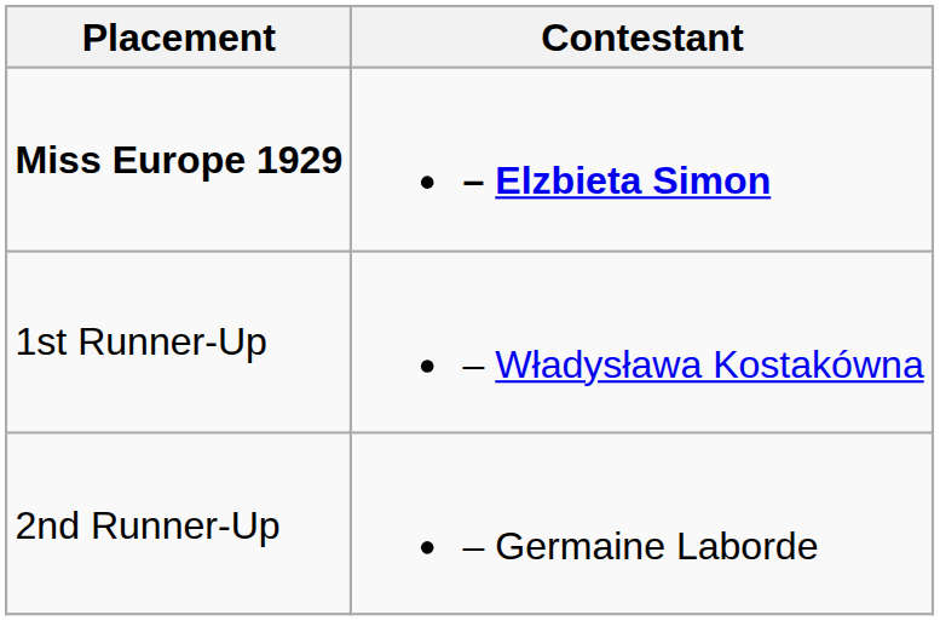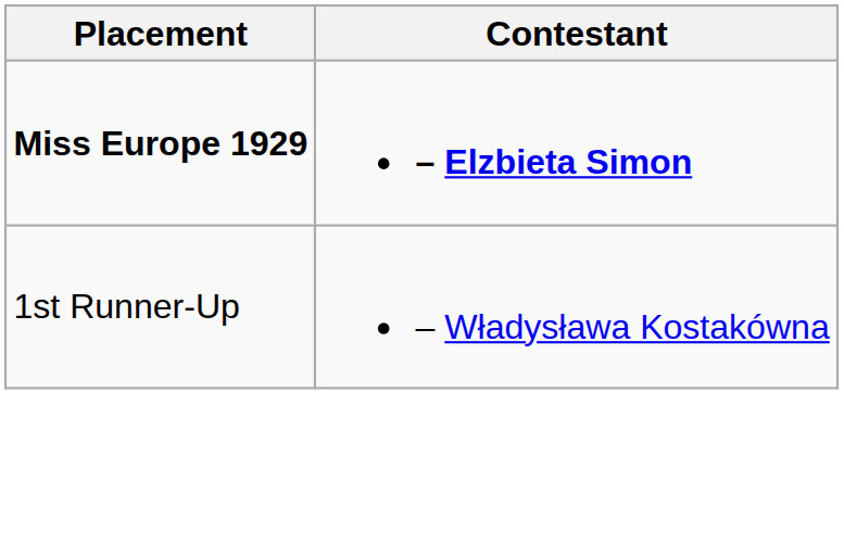 <table class="wikitable sortable" style="font-size: 95%;">
 <tr>
 <th>Placement</th>
 <th>Contestant</th>
 </tr>
 <tr>
 <td><strong>Miss Europe 1929</strong></td>
 <td><br><ul><li><strong> – <a href='#'>Elzbieta Simon</a></strong></li></ul></td>
 </tr>
 <tr>
 <td>1st Runner-Up</td>
 <td><br><ul><li> – <a href='#'>Władysława Kostakówna</a></li></ul></td>
 </tr>
-<tr>
-<td>2nd Runner-Up</td>
-<td><br><ul><li> – Germaine Laborde</li></ul></td>
-</tr>
 </table>
